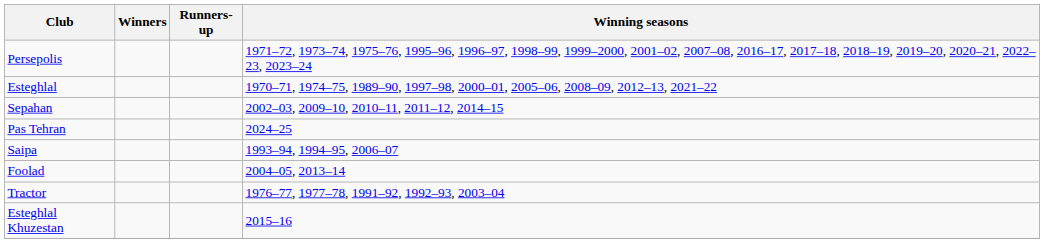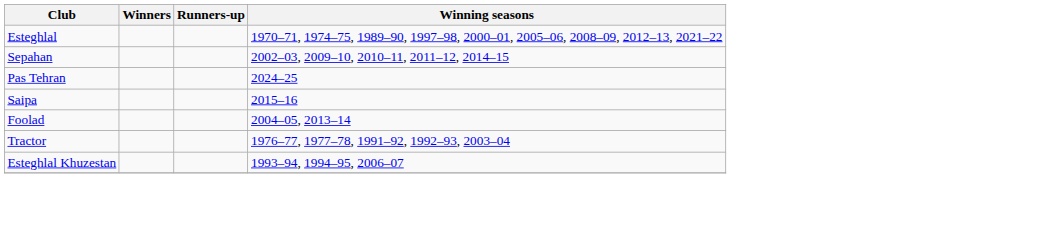 <table class="wikitable">
 <tr>
 <th>Club</th>
 <th>Winners</th>
 <th>Runners-up</th>
 <th>Winning seasons</th>
-</tr>
-<tr>
-<td><a href='#'>Persepolis</a></td>
-<td></td>
-<td></td>
-<td><a href='#'>1971–72</a>, <a href='#'>1973–74</a>, <a href='#'>1975–76</a>, <a href='#'>1995–96</a>, <a href='#'>1996–97</a>, <a href='#'>1998–99</a>, <a href='#'>1999–2000</a>, <a href='#'>2001–02</a>, <a href='#'>2007–08</a>, <a href='#'>2016–17</a>, <a href='#'>2017–18</a>, <a href='#'>2018–19</a>, <a href='#'>2019–20</a>, <a href='#'>2020–21</a>, <a href='#'>2022–23</a>, <a href='#'>2023–24</a></td>
 </tr>
 <tr>
 <td><a href='#'>Esteghlal</a></td>
 <td></td>
 <td></td>
 <td><a href='#'>1970–71</a>, <a href='#'>1974–75</a>, <a href='#'>1989–90</a>, <a href='#'>1997–98</a>, <a href='#'>2000–01</a>, <a href='#'>2005–06</a>, <a href='#'>2008–09</a>, <a href='#'>2012–13</a>, <a href='#'>2021–22</a></td>
 </tr>
 <tr>
 <td><a href='#'>Sepahan</a></td>
 <td></td>
 <td></td>
 <td><a href='#'>2002–03</a>, <a href='#'>2009–10</a>, <a href='#'>2010–11</a>, <a href='#'>2011–12</a>, <a href='#'>2014–15</a></td>
 </tr>
 <tr>
 <td><a href='#'>Pas Tehran</a></td>
 <td></td>
 <td></td>
 <td><a href='#'>2024–25</a></td>
 </tr>
 <tr>
 <td><a href='#'>Saipa</a></td>
 <td></td>
 <td></td>
-<td><a href='#'>1993–94</a>, <a href='#'>1994–95</a>, <a href='#'>2006–07</a></td>
+<td><a href='#'>2015–16</a></td>
 </tr>
 <tr>
 <td><a href='#'>Foolad</a></td>
 <td></td>
 <td></td>
 <td><a href='#'>2004–05</a>, <a href='#'>2013–14</a></td>
 </tr>
 <tr>
 <td><a href='#'>Tractor</a></td>
 <td></td>
 <td></td>
 <td><a href='#'>1976–77</a>, <a href='#'>1977–78</a>, <a href='#'>1991–92</a>, <a href='#'>1992–93</a>, <a href='#'>2003–04</a></td>
 </tr>
 <tr>
 <td><a href='#'>Esteghlal Khuzestan</a></td>
 <td></td>
 <td></td>
-<td><a href='#'>2015–16</a></td>
+<td><a href='#'>1993–94</a>, <a href='#'>1994–95</a>, <a href='#'>2006–07</a></td>
 </tr>
 <tr>
 </tr>
 </table>
